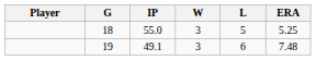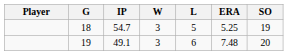 <table class="wikitable sortable">
 <tr>
 <th bgcolor="#DDDDFF" width="16%">Player</th>
 <th bgcolor="#DDDDFF" width="9%">G</th>
 <th bgcolor="#DDDDFF" width="9%">IP</th>
 <th bgcolor="#DDDDFF" width="9%">W</th>
 <th bgcolor="#DDDDFF" width="9%">L</th>
 <th bgcolor="#DDDDFF" width="9%">ERA</th>
+<th bgcolor="#DDDDFF" width="9%">SO</th>
 </tr>
 <tr align="center">
 <td></td>
 <td>18</td>
-<td>55.0</td>
+<td>54.7</td>
 <td>3</td>
 <td>5</td>
 <td>5.25</td>
+<td>19</td>
 </tr>
 <tr align="center">
 <td></td>
 <td>19</td>
 <td>49.1</td>
 <td>3</td>
 <td>6</td>
 <td>7.48</td>
+<td>20</td>
 </tr>
 </table>
